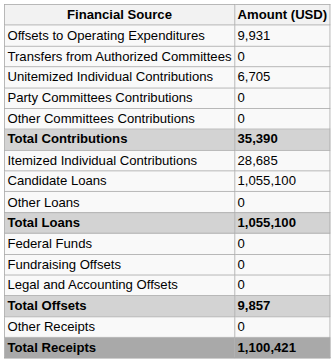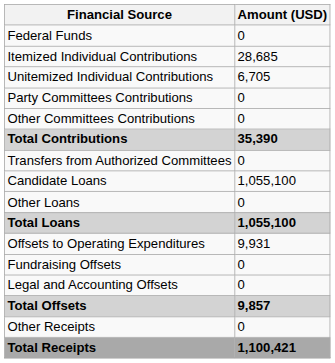 <table class="wikitable sortable" border="1">
 <tr>
 <th scope="col">Financial Source</th>
 <th scope="col" data-sort-type="number">Amount (USD)</th>
 </tr>
 <tr>
-<td>Offsets to Operating Expenditures</td>
-<td>9,931</td>
+<td>Federal Funds</td>
+<td>0</td>
 </tr>
 <tr>
-<td>Transfers from Authorized Committees</td>
-<td>0</td>
+<td>Itemized Individual Contributions</td>
+<td>28,685</td>
 </tr>
 <tr>
 <td>Unitemized Individual Contributions</td>
 <td>6,705</td>
 </tr>
 <tr>
 <td>Party Committees Contributions</td>
 <td>0</td>
 </tr>
 <tr>
 <td>Other Committees Contributions</td>
 <td>0</td>
 </tr>
 <tr>
 <td style=background:#D3D3D3><strong>Total Contributions</strong></td>
 <td style=background:#D3D3D3><strong>35,390</strong></td>
 </tr>
 <tr>
-<td>Itemized Individual Contributions</td>
-<td>28,685</td>
+<td>Transfers from Authorized Committees</td>
+<td>0</td>
 </tr>
 <tr>
 <td>Candidate Loans</td>
 <td>1,055,100</td>
 </tr>
 <tr>
 <td>Other Loans</td>
 <td>0</td>
 </tr>
 <tr>
 <td style=background:#D3D3D3><strong>Total Loans</strong></td>
 <td style=background:#D3D3D3><strong>1,055,100</strong></td>
 </tr>
 <tr>
-<td>Federal Funds</td>
-<td>0</td>
+<td>Offsets to Operating Expenditures</td>
+<td>9,931</td>
 </tr>
 <tr>
 <td>Fundraising Offsets</td>
 <td>0</td>
 </tr>
 <tr>
 <td>Legal and Accounting Offsets</td>
 <td>0</td>
 </tr>
 <tr>
 <td style=background:#D3D3D3><strong>Total Offsets</strong></td>
 <td style=background:#D3D3D3><strong>9,857</strong></td>
 </tr>
 <tr>
 <td>Other Receipts</td>
 <td>0</td>
 </tr>
 <tr>
 <td style=background:#A9A9A9><strong>Total Receipts</strong></td>
 <td style=background:#A9A9A9><strong>1,100,421</strong></td>
 </tr>
 <tr>
 </tr>
 </table>
